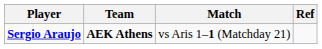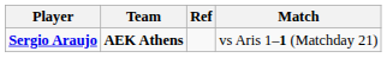 <table class="wikitable" style="text-align: left;">
 <tr>
 <th>Player</th>
 <th>Team</th>
+<th>Ref</th>
 <th>Match</th>
-<th>Ref</th>
 </tr>
 <tr>
 <td> <strong><a href='#'>Sergio Araujo</a></strong></td>
 <td><strong>AEK Athens</strong></td>
+<td align="center"></td>
 <td>vs Aris 1–<strong>1</strong> (Matchday 21)</td>
-<td align="center"></td>
 </tr>
 </table>
